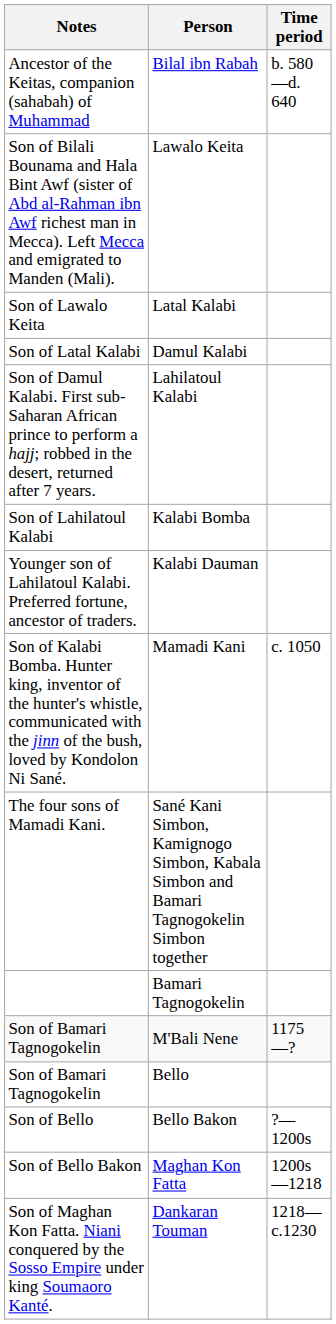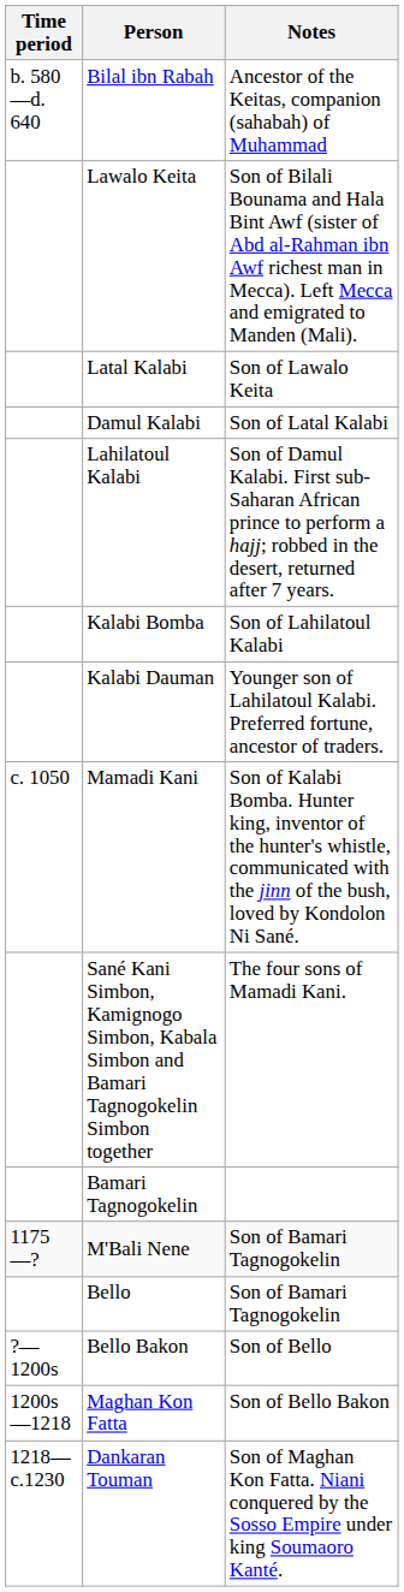 <table class="wikitable" style="width: 50%">
 <tr>
+<th width="5%">Time period</th>
+<th width="10%">Person</th>
 <th width="20%">Notes</th>
-<th width="10%">Person</th>
-<th width="5%">Time period</th>
 </tr>
 <tr valign="top" bgcolor="#ffffff">
+<td>b. 580—d. 640</td>
+<td><a href='#'>Bilal ibn Rabah</a></td>
 <td>Ancestor of the Keitas, сompanion (sahabah) of <a href='#'>Muhammad</a></td>
-<td><a href='#'>Bilal ibn Rabah</a></td>
-<td>b. 580—d. 640</td>
 </tr>
 <tr valign="top" bgcolor="#ffffff">
+<td></td>
+<td>Lawalo Keita</td>
 <td>Son of Bilali Bounama and Hala Bint Awf (sister of <a href='#'>Abd al-Rahman ibn Awf</a> richest man in Mecca). Left <a href='#'>Mecca</a> and emigrated to Manden (Mali).</td>
-<td>Lawalo Keita</td>
-<td></td>
 </tr>
 <tr valign="top" bgcolor="#ffffff">
+<td></td>
+<td>Latal Kalabi</td>
 <td>Son of Lawalo Keita</td>
-<td>Latal Kalabi</td>
-<td></td>
 </tr>
 <tr valign="top" bgcolor="#ffffff">
+<td></td>
+<td>Damul Kalabi</td>
 <td>Son of Latal Kalabi</td>
-<td>Damul Kalabi</td>
-<td></td>
 </tr>
 <tr valign="top" bgcolor="#ffffff">
+<td></td>
+<td>Lahilatoul Kalabi</td>
 <td>Son of Damul Kalabi. First sub-Saharan African prince to perform a <em>hajj</em>; robbed in the desert, returned after 7 years.</td>
-<td>Lahilatoul Kalabi</td>
-<td></td>
 </tr>
 <tr valign="top" bgcolor="#ffffff">
+<td></td>
+<td>Kalabi Bomba</td>
 <td>Son of Lahilatoul Kalabi</td>
-<td>Kalabi Bomba</td>
-<td></td>
 </tr>
 <tr valign="top" bgcolor="#ffffff">
+<td></td>
+<td>Kalabi Dauman</td>
 <td>Younger son of Lahilatoul Kalabi. Preferred fortune, ancestor of traders.</td>
-<td>Kalabi Dauman</td>
-<td></td>
 </tr>
 <tr valign="top" bgcolor="#ffffff">
+<td>c. 1050</td>
+<td>Mamadi Kani</td>
 <td>Son of Kalabi Bomba. Hunter king, inventor of the hunter's whistle, communicated with the <em><a href='#'>jinn</a></em> of the bush, loved by Kondolon Ni Sané.</td>
-<td>Mamadi Kani</td>
-<td>c. 1050</td>
 </tr>
 <tr valign="top" bgcolor="#ffffff">
+<td></td>
+<td>Sané Kani Simbon, Kamignogo Simbon, Kabala Simbon and Bamari Tagnogokelin Simbon together</td>
 <td>The four sons of Mamadi Kani.</td>
-<td>Sané Kani Simbon, Kamignogo Simbon, Kabala Simbon and Bamari Tagnogokelin Simbon together</td>
-<td></td>
 </tr>
 <tr valign="top" bgcolor="#ffffff">
 <td></td>
 <td>Bamari Tagnogokelin</td>
 <td></td>
 </tr>
 <tr>
+<td>1175—?</td>
+<td>M'Bali Nene</td>
 <td>Son of Bamari Tagnogokelin</td>
-<td>M'Bali Nene</td>
-<td>1175—?</td>
 </tr>
 <tr valign="top" bgcolor="#ffffff">
+<td></td>
+<td>Bello</td>
 <td>Son of Bamari Tagnogokelin</td>
-<td>Bello</td>
-<td></td>
 </tr>
 <tr valign="top" bgcolor="#ffffff">
+<td>?—1200s</td>
+<td>Bello Bakon</td>
 <td>Son of Bello</td>
-<td>Bello Bakon</td>
-<td>?—1200s</td>
 </tr>
 <tr valign="top" bgcolor="#ffffff">
+<td>1200s—1218</td>
+<td><a href='#'>Maghan Kon Fatta</a></td>
 <td>Son of Bello Bakon</td>
-<td><a href='#'>Maghan Kon Fatta</a></td>
-<td>1200s—1218</td>
 </tr>
 <tr valign="top" bgcolor="#ffffff">
+<td>1218—c.1230</td>
+<td><a href='#'>Dankaran Touman</a></td>
 <td>Son of Maghan Kon Fatta. <a href='#'>Niani</a> conquered by the <a href='#'>Sosso Empire</a> under king <a href='#'>Soumaoro Kanté</a>.</td>
-<td><a href='#'>Dankaran Touman</a></td>
-<td>1218—c.1230</td>
 </tr>
 </table>
